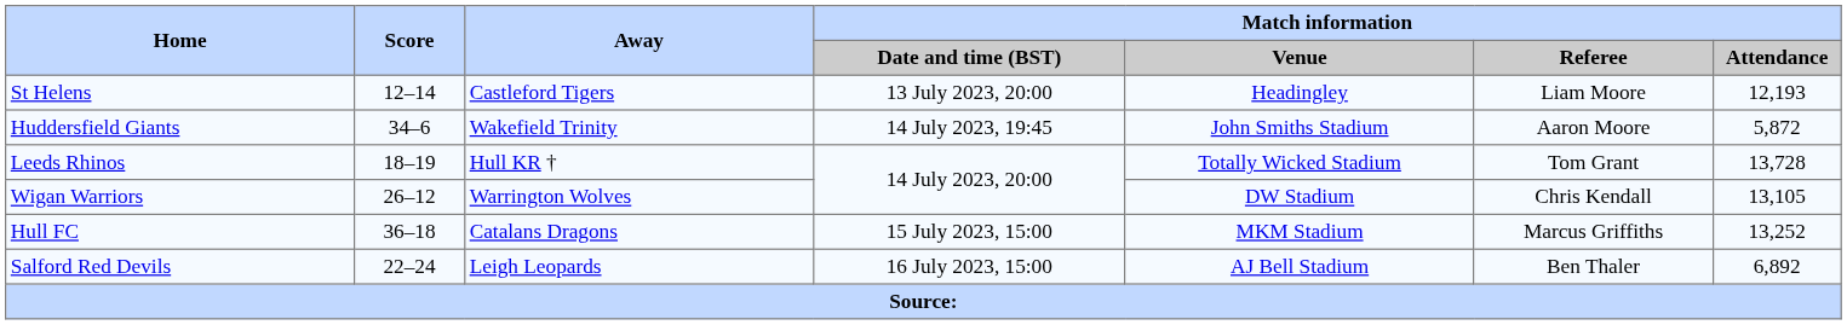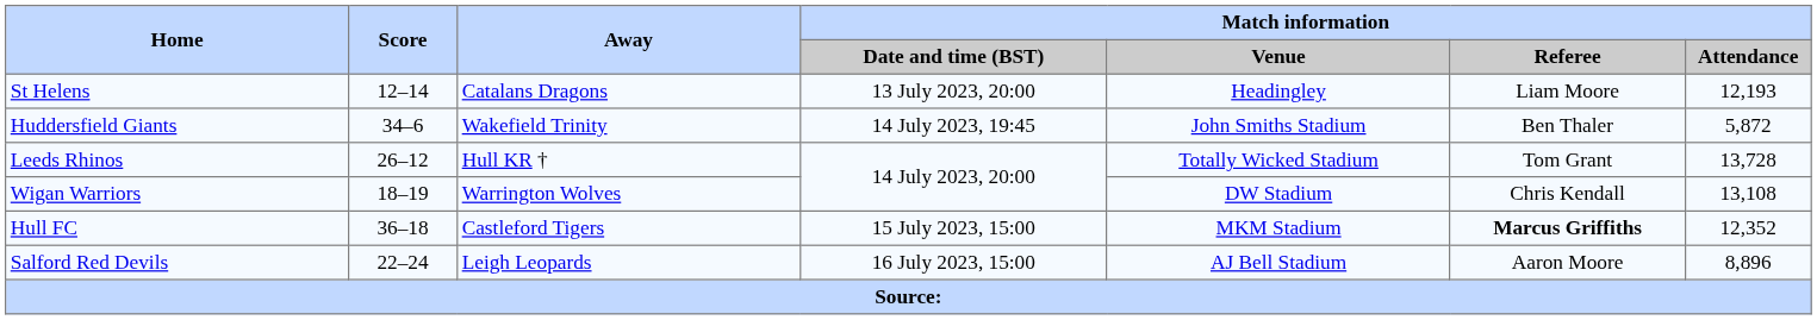 <table border=1 style="border-collapse:collapse; font-size:90%; text-align:center;" cellpadding=3 cellspacing=0 width=100%>
 <tr style="background:#C1D8ff;">
 <th scope="col" rowspan=2 width=19%>Home</th>
 <th scope="col" rowspan=2 width=6%>Score</th>
 <th scope="col" rowspan=2 width=19%>Away</th>
 <th colspan=4>Match information</th>
 </tr>
 <tr style="background:#CCCCCC;">
 <th scope="col" width=17%>Date and time (BST)</th>
 <th scope="col" width=19%>Venue</th>
 <th scope="col" width=13%>Referee</th>
 <th scope="col" width=7%>Attendance</th>
 </tr>
 <tr style="background:#F5FAFF;">
 <td style="text-align:left;"> <a href='#'>St Helens</a></td>
 <td>12–14</td>
-<td style="text-align:left;"> <a href='#'>Castleford Tigers</a></td>
+<td style="text-align:left;"> <a href='#'>Catalans Dragons</a></td>
 <td>13 July 2023, 20:00</td>
 <td><a href='#'>Headingley</a></td>
 <td>Liam Moore</td>
 <td>12,193</td>
 </tr>
 <tr style="background:#F5FAFF;">
 <td style="text-align:left;"> <a href='#'>Huddersfield Giants</a></td>
 <td>34–6</td>
 <td style="text-align:left;"> <a href='#'>Wakefield Trinity</a></td>
 <td>14 July 2023, 19:45</td>
 <td><a href='#'>John Smiths Stadium</a></td>
-<td>Aaron Moore</td>
+<td>Ben Thaler</td>
 <td>5,872</td>
 </tr>
 <tr style="background:#F5FAFF;">
 <td style="text-align:left;"> <a href='#'>Leeds Rhinos</a></td>
-<td>18–19</td>
+<td>26–12</td>
 <td style="text-align:left;"> <a href='#'>Hull KR</a> †</td>
 <td Rowspan=2>14 July 2023, 20:00</td>
 <td><a href='#'>Totally Wicked Stadium</a></td>
 <td>Tom Grant</td>
 <td>13,728</td>
 </tr>
 <tr style="background:#F5FAFF;">
 <td style="text-align:left;"> <a href='#'>Wigan Warriors</a></td>
-<td>26–12</td>
+<td>18–19</td>
 <td style="text-align:left;"> <a href='#'>Warrington Wolves</a></td>
 <td><a href='#'>DW Stadium</a></td>
 <td>Chris Kendall</td>
-<td>13,105</td>
+<td>13,108</td>
 </tr>
 <tr style="background:#F5FAFF;">
 <td style="text-align:left;"> <a href='#'>Hull FC</a></td>
 <td>36–18</td>
-<td style="text-align:left;"> <a href='#'>Catalans Dragons</a></td>
+<td style="text-align:left;"> <a href='#'>Castleford Tigers</a></td>
 <td>15 July 2023, 15:00</td>
 <td><a href='#'>MKM Stadium</a></td>
-<td>Marcus Griffiths</td>
-<td>13,252</td>
+<td><strong>Marcus Griffiths</strong></td>
+<td>12,352</td>
 </tr>
 <tr style="background:#F5FAFF;">
 <td style="text-align:left;"> <a href='#'>Salford Red Devils</a></td>
 <td>22–24</td>
 <td style="text-align:left;"> <a href='#'>Leigh Leopards</a></td>
 <td>16 July 2023, 15:00</td>
 <td><a href='#'>AJ Bell Stadium</a></td>
-<td>Ben Thaler</td>
-<td>6,892</td>
+<td>Aaron Moore</td>
+<td>8,896</td>
 </tr>
 <tr style="background:#c1d8ff;">
 <th colspan=7>Source:</th>
 </tr>
 </table>
